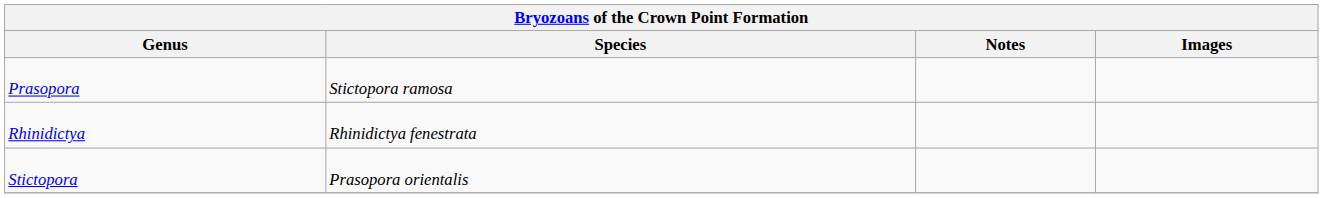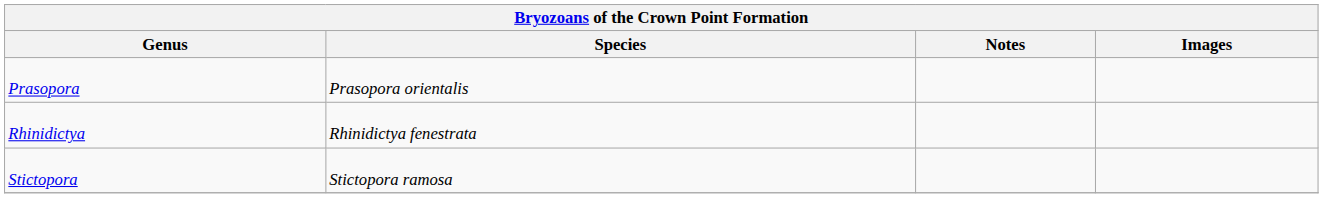 <table class="wikitable" align="center" width="100%">
 <tr>
 <th colspan="7" align="center"><strong><a href='#'>Bryozoans</a> of the Crown Point Formation</strong></th>
 </tr>
 <tr>
 <th>Genus</th>
 <th>Species</th>
 <th>Notes</th>
 <th>Images</th>
 </tr>
 <tr>
 <td><br><em><a href='#'>Prasopora</a></em></td>
-<td><br><em>Stictopora ramosa</em></td>
+<td><br><em>Prasopora orientalis</em></td>
 <td></td>
 <td></td>
 </tr>
 <tr>
 <td><br><em><a href='#'>Rhinidictya</a></em></td>
 <td><br><em>Rhinidictya fenestrata</em></td>
 <td></td>
 <td></td>
 </tr>
 <tr>
 <td><br><em><a href='#'>Stictopora</a></em></td>
-<td><br><em>Prasopora orientalis</em></td>
+<td><br><em>Stictopora ramosa</em></td>
 <td></td>
 <td></td>
 </tr>
 <tr>
 </tr>
 </table>
